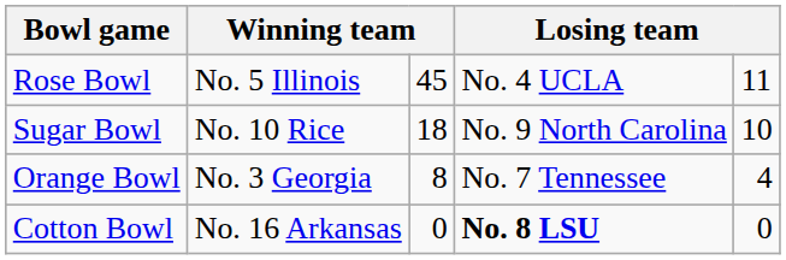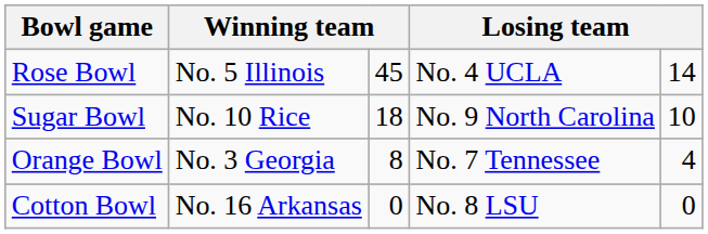 <table class="wikitable">
 <tr>
 <th>Bowl game</th>
 <th colspan="2">Winning team</th>
 <th colspan="2">Losing team</th>
 </tr>
 <tr>
 <td><a href='#'>Rose Bowl</a></td>
 <td>No. 5 <a href='#'>Illinois</a></td>
 <td>45</td>
 <td>No. 4 <a href='#'>UCLA</a></td>
-<td>11</td>
+<td>14</td>
 </tr>
 <tr>
 <td><a href='#'>Sugar Bowl</a></td>
 <td>No. 10 <a href='#'>Rice</a></td>
 <td>18</td>
 <td>No. 9 <a href='#'>North Carolina</a></td>
 <td>10</td>
 </tr>
 <tr>
 <td><a href='#'>Orange Bowl</a></td>
 <td>No. 3 <a href='#'>Georgia</a></td>
 <td align=right>8</td>
 <td>No. 7 <a href='#'>Tennessee</a></td>
 <td align=right>4</td>
 </tr>
 <tr>
 <td><a href='#'>Cotton Bowl</a></td>
 <td>No. 16 <a href='#'>Arkansas</a></td>
 <td align=right>0</td>
-<td><strong>No. 8 <a href='#'>LSU</a></strong></td>
+<td>No. 8 <a href='#'>LSU</a></td>
 <td align=right>0</td>
 </tr>
 </table>
